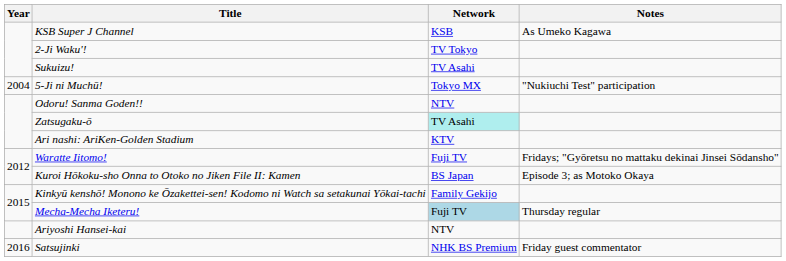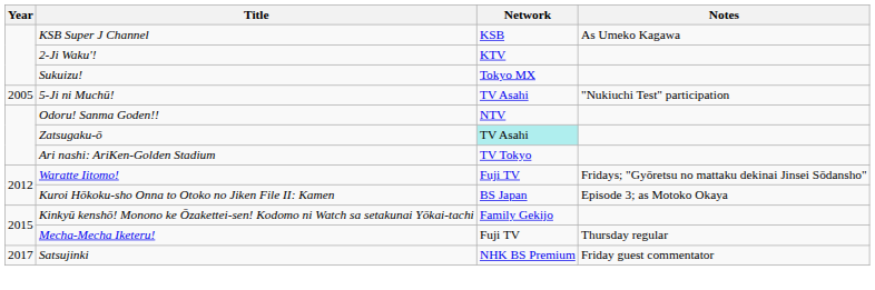 <table class="wikitable">
 <tr>
 <th>Year</th>
 <th>Title</th>
 <th>Network</th>
 <th>Notes</th>
 </tr>
 <tr>
 <td rowspan="3"></td>
 <td><em>KSB Super J Channel</em></td>
 <td><a href='#'>KSB</a></td>
 <td>As Umeko Kagawa</td>
 </tr>
 <tr>
 <td><em>2-Ji Waku'!</em></td>
-<td><a href='#'>TV Tokyo</a></td>
+<td><a href='#'>KTV</a></td>
 <td></td>
 </tr>
 <tr>
 <td><em>Sukuizu!</em></td>
-<td><a href='#'>TV Asahi</a></td>
+<td><a href='#'>Tokyo MX</a></td>
 <td></td>
 </tr>
 <tr>
-<td>2004</td>
+<td>2005</td>
 <td><em>5-Ji ni Muchū!</em></td>
-<td><a href='#'>Tokyo MX</a></td>
+<td><a href='#'>TV Asahi</a></td>
 <td>"Nukiuchi Test" participation</td>
 </tr>
 <tr>
 <td rowspan="3"></td>
 <td><em>Odoru! Sanma Goden!!</em></td>
 <td><a href='#'>NTV</a></td>
 <td></td>
 </tr>
 <tr>
 <td><em>Zatsugaku-ō</em></td>
 <td style="background: paleturquoise;">TV Asahi</td>
 <td></td>
 </tr>
 <tr>
 <td><em>Ari nashi: AriKen-Golden Stadium</em></td>
-<td><a href='#'>KTV</a></td>
+<td><a href='#'>TV Tokyo</a></td>
 <td></td>
 </tr>
 <tr>
 <td rowspan="2">2012</td>
 <td><em><a href='#'>Waratte Iitomo!</a></em></td>
 <td><a href='#'>Fuji TV</a></td>
 <td>Fridays; "Gyōretsu no mattaku dekinai Jinsei Sōdansho"</td>
 </tr>
 <tr>
 <td><em>Kuroi Hōkoku-sho Onna to Otoko no Jiken File II: Kamen</em></td>
 <td><a href='#'>BS Japan</a></td>
 <td>Episode 3; as Motoko Okaya</td>
 </tr>
 <tr>
 <td rowspan="2">2015</td>
 <td><em>Kinkyū kenshō! Monono ke Ōzakettei-sen! Kodomo ni Watch sa setakunai Yōkai-tachi</em></td>
 <td><a href='#'>Family Gekijo</a></td>
 <td></td>
 </tr>
 <tr>
 <td><em><a href='#'>Mecha-Mecha Iketeru!</a></em></td>
-<td style="background: lightblue;">Fuji TV</td>
+<td>Fuji TV</td>
 <td>Thursday regular</td>
 </tr>
 <tr>
-<td></td>
-<td><em>Ariyoshi Hansei-kai</em></td>
-<td>NTV</td>
-<td></td>
-</tr>
-<tr>
-<td>2016</td>
+<td>2017</td>
 <td><em>Satsujinki</em></td>
 <td><a href='#'>NHK BS Premium</a></td>
 <td>Friday guest commentator</td>
 </tr>
 </table>
